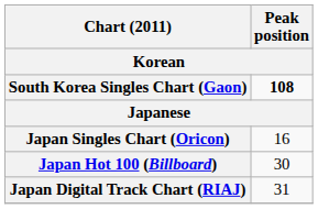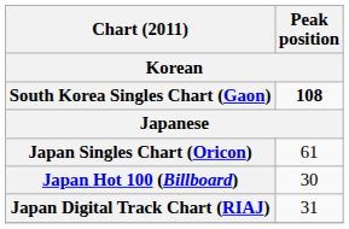 <table class="wikitable sortable plainrowheaders">
 <tr>
 <th scope="col">Chart (2011)</th>
 <th scope="col">Peak<br>position</th>
 </tr>
 <tr>
 <th colspan="2">Korean</th>
 </tr>
 <tr>
 <th scope="row">South Korea Singles Chart (<a href='#'>Gaon</a>)</th>
 <td align="center"><strong>108</strong></td>
 </tr>
 <tr>
 <th colspan="2">Japanese</th>
 </tr>
 <tr>
 <th scope="row">Japan Singles Chart (<a href='#'>Oricon</a>)</th>
-<td align="center">16</td>
+<td align="center">61</td>
 </tr>
 <tr>
 <th scope="row"><a href='#'>Japan Hot 100</a> (<em><a href='#'>Billboard</a></em>)</th>
 <td align="center">30</td>
 </tr>
 <tr>
 <th scope="row">Japan Digital Track Chart (<a href='#'>RIAJ</a>)</th>
 <td align="center">31</td>
 </tr>
 <tr>
 </tr>
 </table>
